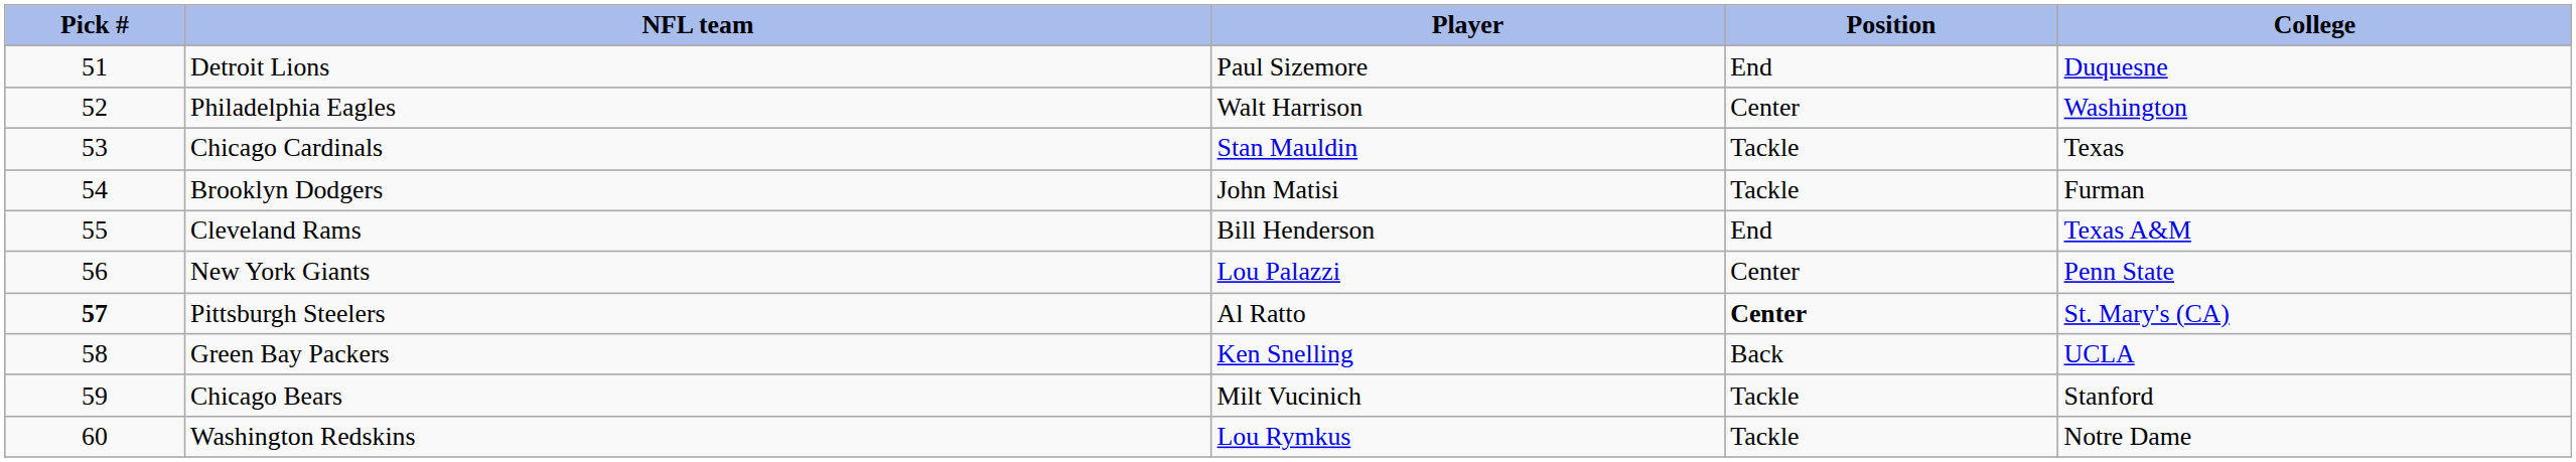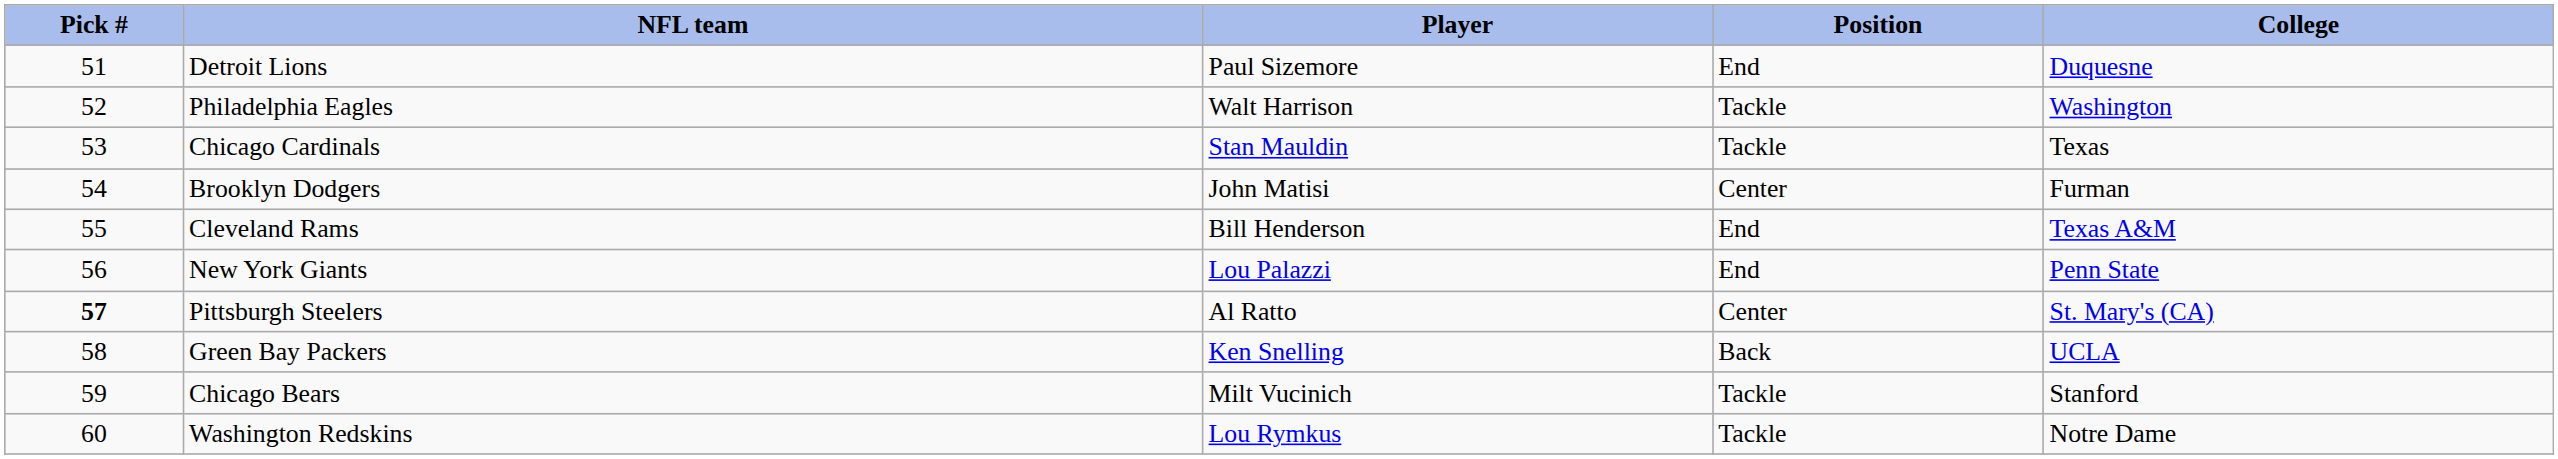 <table class="wikitable sortable sortable" style="width: 100%">
 <tr>
 <th style="background:#A8BDEC;" width=7%>Pick #</th>
 <th width=40% style="background:#A8BDEC;">NFL team</th>
 <th width=20% style="background:#A8BDEC;">Player</th>
 <th width=13% style="background:#A8BDEC;">Position</th>
 <th style="background:#A8BDEC;">College</th>
 </tr>
 <tr>
 <td align=center>51</td>
 <td>Detroit Lions</td>
 <td>Paul Sizemore</td>
 <td>End</td>
 <td><a href='#'>Duquesne</a></td>
 </tr>
 <tr>
 <td align=center>52</td>
 <td>Philadelphia Eagles</td>
 <td>Walt Harrison</td>
-<td>Center</td>
+<td>Tackle</td>
 <td><a href='#'>Washington</a></td>
 </tr>
 <tr>
 <td align=center>53</td>
 <td>Chicago Cardinals</td>
 <td><a href='#'>Stan Mauldin</a></td>
 <td>Tackle</td>
 <td>Texas</td>
 </tr>
 <tr>
 <td align=center>54</td>
 <td>Brooklyn Dodgers</td>
 <td>John Matisi</td>
-<td>Tackle</td>
+<td>Center</td>
 <td>Furman</td>
 </tr>
 <tr>
 <td align=center>55</td>
 <td>Cleveland Rams</td>
 <td>Bill Henderson</td>
 <td>End</td>
 <td><a href='#'>Texas A&M</a></td>
 </tr>
 <tr>
 <td align=center>56</td>
 <td>New York Giants</td>
 <td><a href='#'>Lou Palazzi</a></td>
-<td>Center</td>
+<td>End</td>
 <td><a href='#'>Penn State</a></td>
 </tr>
 <tr>
 <td align=center><strong>57</strong></td>
 <td>Pittsburgh Steelers</td>
 <td>Al Ratto</td>
-<td><strong>Center</strong></td>
+<td>Center</td>
 <td><a href='#'>St. Mary's (CA)</a></td>
 </tr>
 <tr>
 <td align=center>58</td>
 <td>Green Bay Packers</td>
 <td><a href='#'>Ken Snelling</a></td>
 <td>Back</td>
 <td><a href='#'>UCLA</a></td>
 </tr>
 <tr>
 <td align=center>59</td>
 <td>Chicago Bears</td>
 <td>Milt Vucinich</td>
 <td>Tackle</td>
 <td>Stanford</td>
 </tr>
 <tr>
 <td align=center>60</td>
 <td>Washington Redskins</td>
 <td><a href='#'>Lou Rymkus</a></td>
 <td>Tackle</td>
 <td>Notre Dame</td>
 </tr>
 </table>
